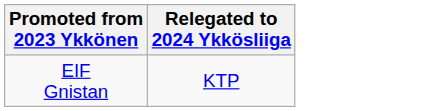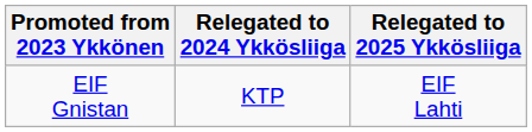 <table class="wikitable">
 <tr>
 <th>Promoted from<br><a href='#'>2023 Ykkönen</a></th>
 <th>Relegated to<br><a href='#'>2024 Ykkösliiga</a></th>
+<th>Relegated to<br><a href='#'>2025 Ykkösliiga</a></th>
 </tr>
 <tr>
 <td align=center><a href='#'>EIF</a><br><a href='#'>Gnistan</a></td>
 <td align=center><a href='#'>KTP</a></td>
+<td align=center><a href='#'>EIF</a><br><a href='#'>Lahti</a></td>
 </tr>
 </table>
